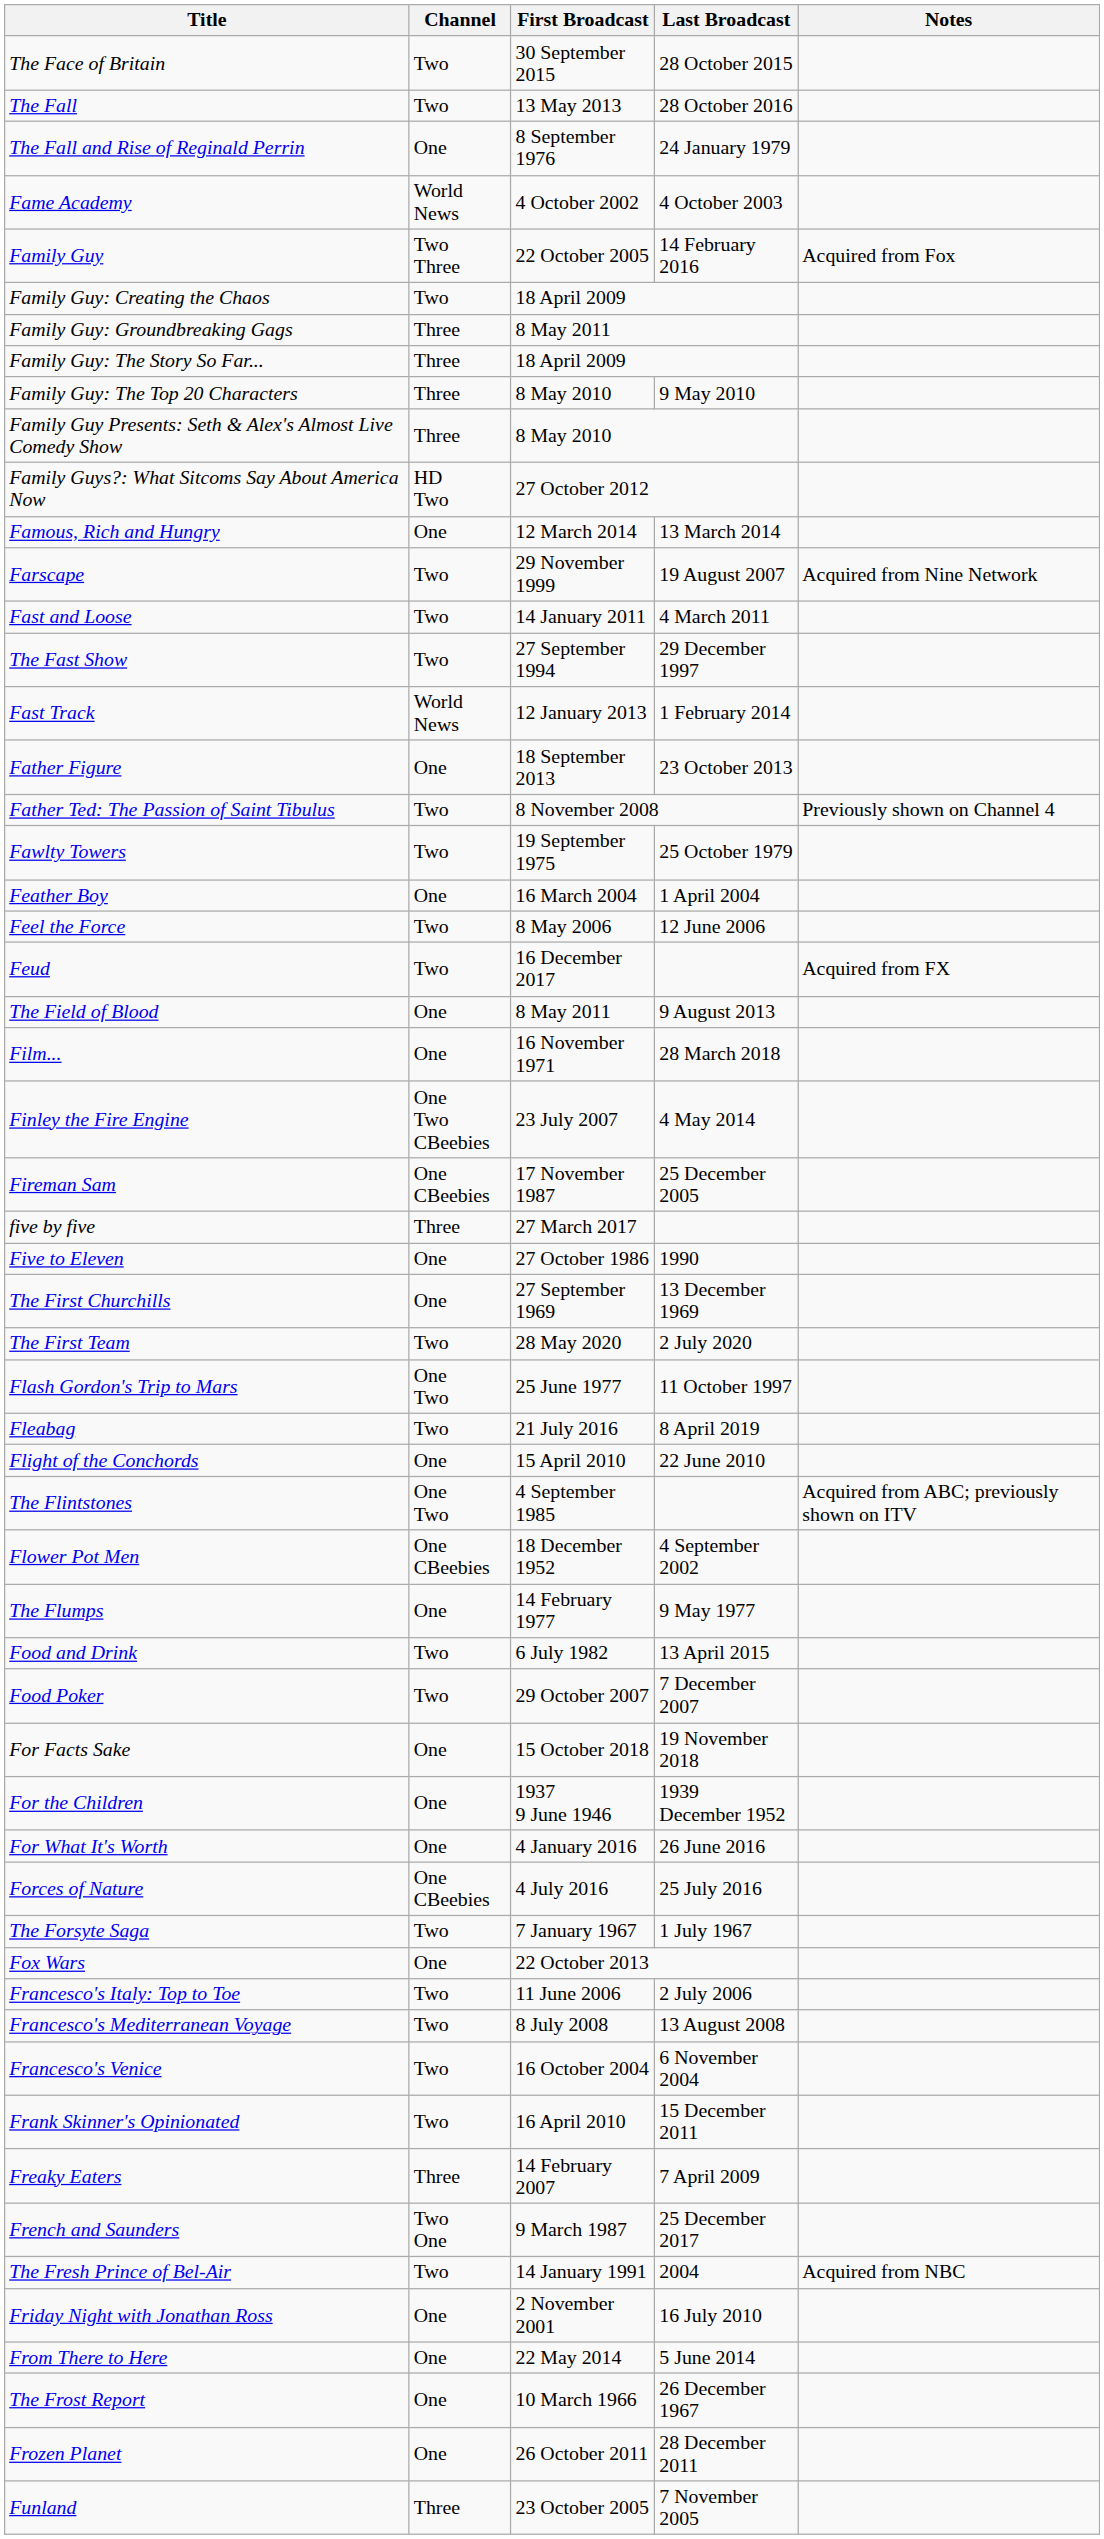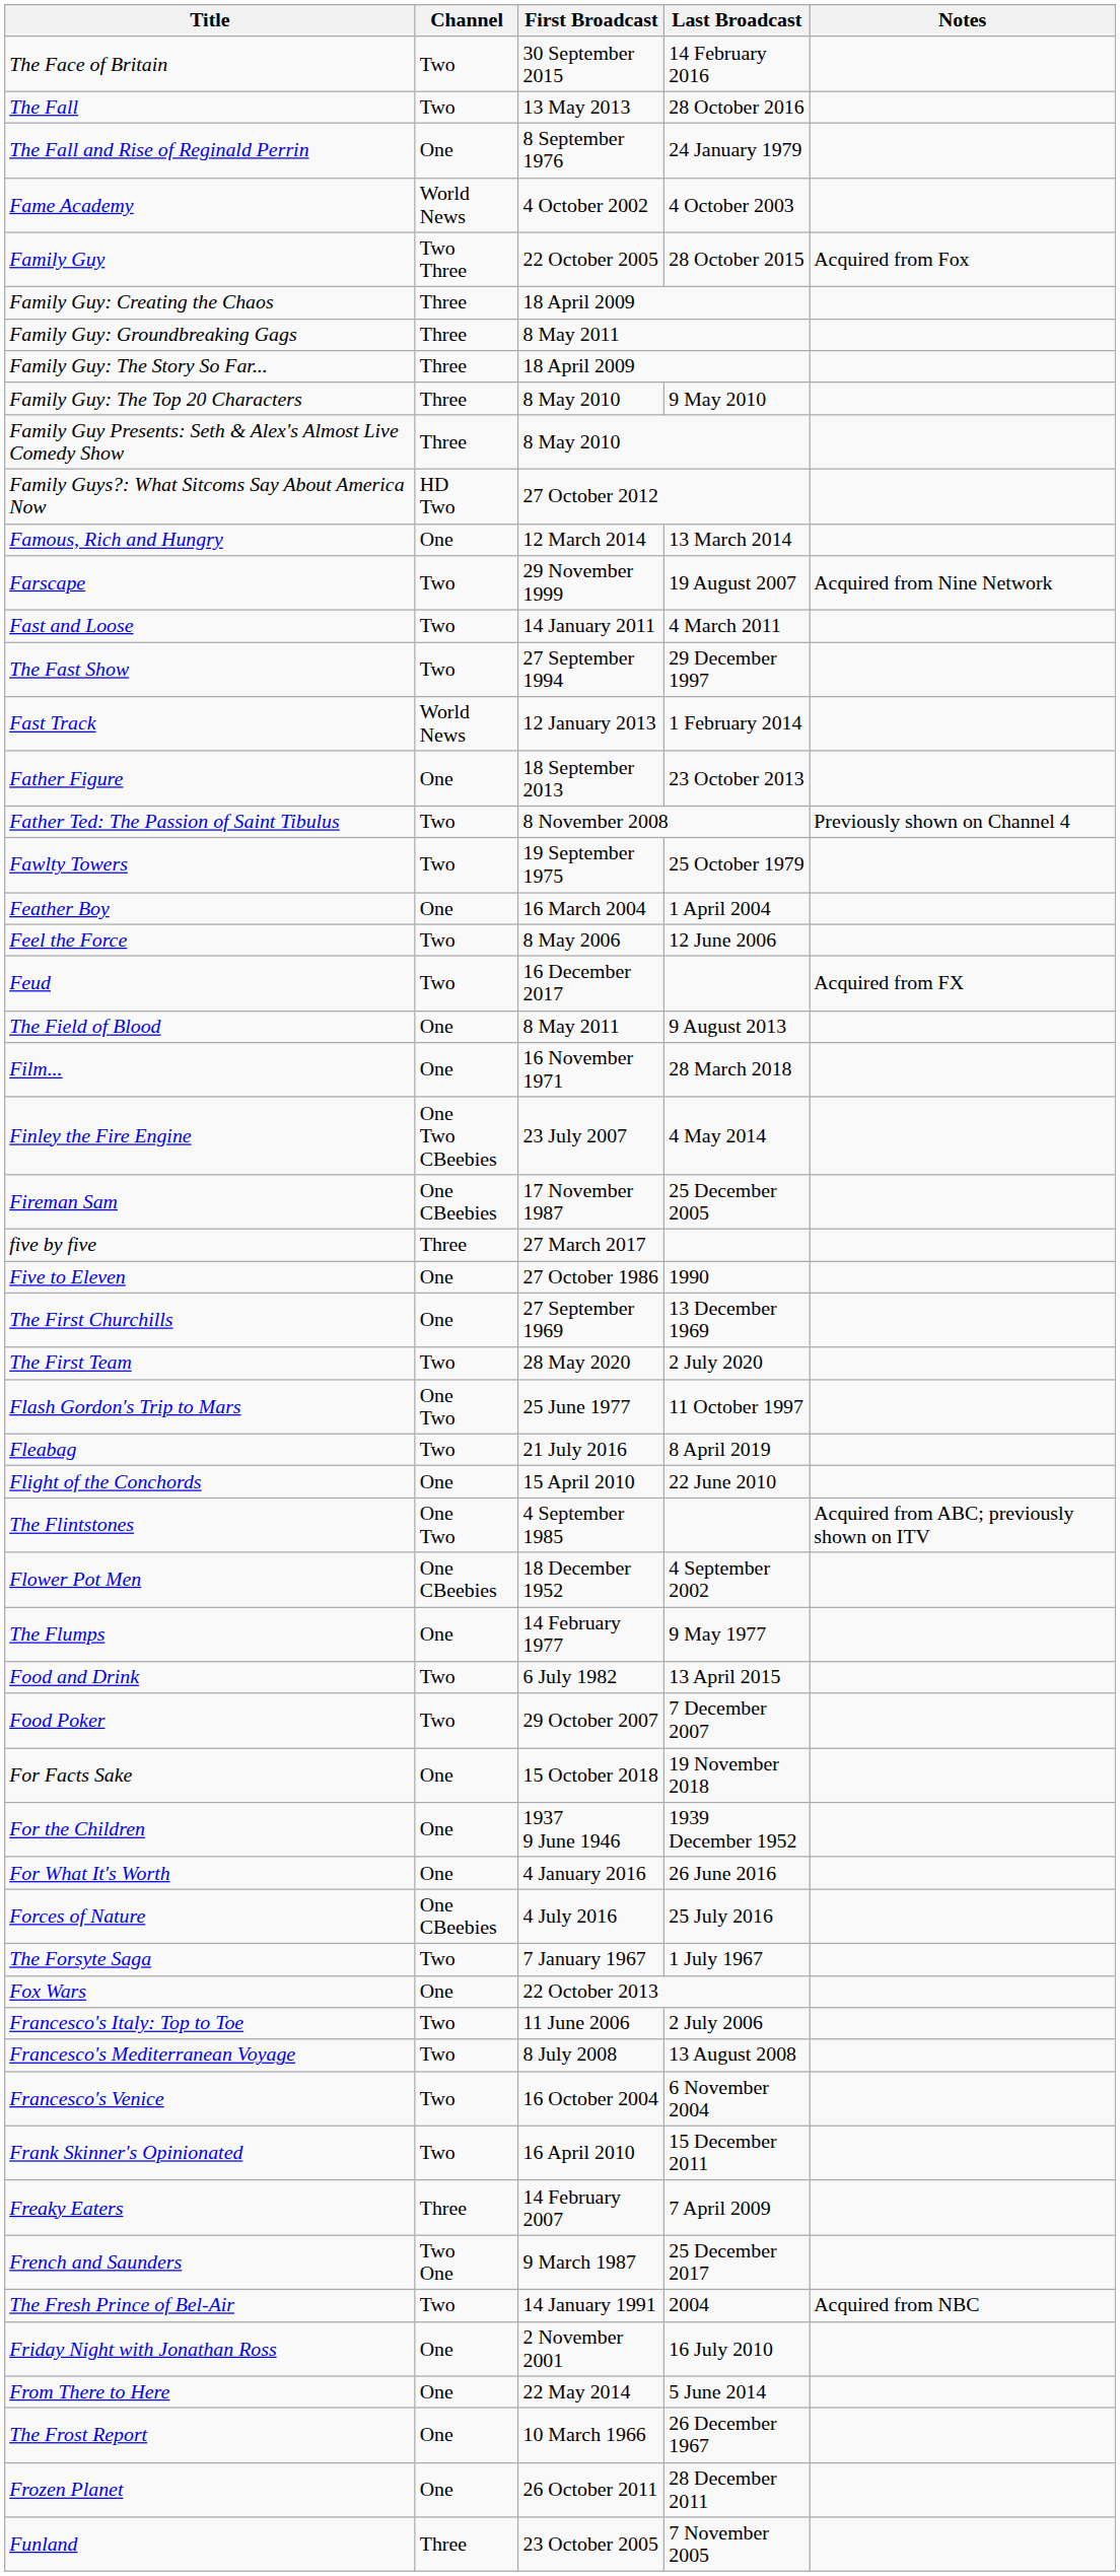 <table class="wikitable plainrowheaders sortable" style="width:100%;">
 <tr>
 <th scope=col>Title</th>
 <th scope=col>Channel</th>
 <th scope=col>First Broadcast</th>
 <th scope=col>Last Broadcast</th>
 <th scope=col>Notes</th>
 </tr>
 <tr>
 <td><em>The Face of Britain</em></td>
 <td>Two</td>
 <td>30 September 2015</td>
-<td>28 October 2015</td>
+<td>14 February 2016</td>
 <td></td>
 </tr>
 <tr>
 <td><em><a href='#'>The Fall</a></em></td>
 <td>Two</td>
 <td>13 May 2013</td>
 <td>28 October 2016</td>
 <td></td>
 </tr>
 <tr>
 <td><em><a href='#'>The Fall and Rise of Reginald Perrin</a></em></td>
 <td>One</td>
 <td>8 September 1976</td>
 <td>24 January 1979</td>
 <td></td>
 </tr>
 <tr>
 <td><em><a href='#'>Fame Academy</a></em></td>
 <td>World News</td>
 <td>4 October 2002</td>
 <td>4 October 2003</td>
 <td></td>
 </tr>
 <tr>
 <td><em><a href='#'>Family Guy</a></em></td>
 <td>Two  <br> Three </td>
 <td>22 October 2005</td>
-<td>14 February 2016</td>
+<td>28 October 2015</td>
 <td>Acquired from Fox</td>
 </tr>
 <tr>
 <td><em>Family Guy: Creating the Chaos</em></td>
-<td>Two</td>
+<td>Three</td>
 <td colspan="2">18 April 2009</td>
 <td></td>
 </tr>
 <tr>
 <td><em>Family Guy: Groundbreaking Gags</em></td>
 <td>Three</td>
 <td colspan="2">8 May 2011</td>
 <td></td>
 </tr>
 <tr>
 <td><em>Family Guy: The Story So Far...</em></td>
 <td>Three</td>
 <td colspan="2">18 April 2009</td>
 <td></td>
 </tr>
 <tr>
 <td><em>Family Guy: The Top 20 Characters</em></td>
 <td>Three</td>
 <td>8 May 2010</td>
 <td>9 May 2010</td>
 <td></td>
 </tr>
 <tr>
 <td><em>Family Guy Presents: Seth & Alex's Almost Live Comedy Show</em></td>
 <td>Three</td>
 <td colspan="2">8 May 2010</td>
 <td></td>
 </tr>
 <tr>
 <td><em>Family Guys?: What Sitcoms Say About America Now</em></td>
 <td>HD <br> Two</td>
 <td colspan="2">27 October 2012</td>
 <td></td>
 </tr>
 <tr>
 <td><em><a href='#'>Famous, Rich and Hungry</a></em></td>
 <td>One</td>
 <td>12 March 2014</td>
 <td>13 March 2014</td>
 <td></td>
 </tr>
 <tr>
 <td><em><a href='#'>Farscape</a></em></td>
 <td>Two</td>
 <td>29 November 1999</td>
 <td>19 August 2007</td>
 <td>Acquired from Nine Network</td>
 </tr>
 <tr>
 <td><em><a href='#'>Fast and Loose</a></em></td>
 <td>Two</td>
 <td>14 January 2011</td>
 <td>4 March 2011</td>
 <td></td>
 </tr>
 <tr>
 <td><em><a href='#'>The Fast Show</a></em></td>
 <td>Two</td>
 <td>27 September 1994</td>
 <td>29 December 1997</td>
 <td></td>
 </tr>
 <tr>
 <td><em><a href='#'>Fast Track</a></em></td>
 <td>World News</td>
 <td>12 January 2013</td>
 <td>1 February 2014</td>
 <td></td>
 </tr>
 <tr>
 <td><em><a href='#'>Father Figure</a></em></td>
 <td>One</td>
 <td>18 September 2013</td>
 <td>23 October 2013</td>
 <td></td>
 </tr>
 <tr>
 <td><em><a href='#'>Father Ted: The Passion of Saint Tibulus</a></em></td>
 <td>Two</td>
 <td colspan="2">8 November 2008</td>
 <td>Previously shown on Channel 4</td>
 </tr>
 <tr>
 <td><em><a href='#'>Fawlty Towers</a></em></td>
 <td>Two</td>
 <td>19 September 1975</td>
 <td>25 October 1979</td>
 <td></td>
 </tr>
 <tr>
 <td><em><a href='#'>Feather Boy</a></em></td>
 <td>One</td>
 <td>16 March 2004</td>
 <td>1 April 2004</td>
 <td></td>
 </tr>
 <tr>
 <td><em><a href='#'>Feel the Force</a></em></td>
 <td>Two</td>
 <td>8 May 2006</td>
 <td>12 June 2006</td>
 <td></td>
 </tr>
 <tr>
 <td><em><a href='#'>Feud</a></em></td>
 <td>Two</td>
 <td>16 December 2017</td>
 <td></td>
 <td>Acquired from FX</td>
 </tr>
 <tr>
 <td><em><a href='#'>The Field of Blood</a></em></td>
 <td>One</td>
 <td>8 May 2011</td>
 <td>9 August 2013</td>
 <td></td>
 </tr>
 <tr>
 <td><em><a href='#'>Film...</a></em></td>
 <td>One</td>
 <td>16 November 1971</td>
 <td>28 March 2018</td>
 <td></td>
 </tr>
 <tr>
 <td><em><a href='#'>Finley the Fire Engine</a></em></td>
 <td>One <br> Two <br> CBeebies</td>
 <td>23 July 2007</td>
 <td>4 May 2014</td>
 <td></td>
 </tr>
 <tr>
 <td><em><a href='#'>Fireman Sam</a></em></td>
 <td>One  <br> CBeebies </td>
 <td>17 November 1987</td>
 <td>25 December 2005</td>
 <td></td>
 </tr>
 <tr>
 <td><em>five by five</em></td>
 <td>Three</td>
 <td>27 March 2017</td>
 <td></td>
 <td></td>
 </tr>
 <tr>
 <td><em><a href='#'>Five to Eleven</a></em></td>
 <td>One</td>
 <td>27 October 1986</td>
 <td>1990</td>
 <td></td>
 </tr>
 <tr>
 <td><em><a href='#'>The First Churchills</a></em></td>
 <td>One</td>
 <td>27 September 1969</td>
 <td>13 December 1969</td>
 <td></td>
 </tr>
 <tr>
 <td><em><a href='#'>The First Team</a></em></td>
 <td>Two</td>
 <td>28 May 2020</td>
 <td>2 July 2020</td>
 <td></td>
 </tr>
 <tr>
 <td><em><a href='#'>Flash Gordon's Trip to Mars</a></em></td>
 <td>One <br> Two</td>
 <td>25 June 1977</td>
 <td>11 October 1997</td>
 <td></td>
 </tr>
 <tr>
 <td><em><a href='#'>Fleabag</a></em></td>
 <td>Two</td>
 <td>21 July 2016</td>
 <td>8 April 2019</td>
 <td></td>
 </tr>
 <tr>
 <td><em><a href='#'>Flight of the Conchords</a></em></td>
 <td>One</td>
 <td>15 April 2010</td>
 <td>22 June 2010</td>
 <td></td>
 </tr>
 <tr>
 <td><em><a href='#'>The Flintstones</a></em></td>
 <td>One <br> Two</td>
 <td>4 September 1985</td>
 <td></td>
 <td>Acquired from ABC; previously shown on ITV</td>
 </tr>
 <tr>
 <td><em><a href='#'>Flower Pot Men</a></em></td>
 <td>One <br> CBeebies</td>
 <td>18 December 1952</td>
 <td>4 September 2002</td>
 <td></td>
 </tr>
 <tr>
 <td><em><a href='#'>The Flumps</a></em></td>
 <td>One</td>
 <td>14 February 1977</td>
 <td>9 May 1977</td>
 <td></td>
 </tr>
 <tr>
 <td><em><a href='#'>Food and Drink</a></em></td>
 <td>Two</td>
 <td>6 July 1982</td>
 <td>13 April 2015</td>
 <td></td>
 </tr>
 <tr>
 <td><em><a href='#'>Food Poker</a></em></td>
 <td>Two</td>
 <td>29 October 2007</td>
 <td>7 December 2007</td>
 <td></td>
 </tr>
 <tr>
 <td><em>For Facts Sake</em></td>
 <td>One</td>
 <td>15 October 2018</td>
 <td>19 November 2018</td>
 <td></td>
 </tr>
 <tr>
 <td><em><a href='#'>For the Children</a></em></td>
 <td>One</td>
 <td>1937 <br> 9 June 1946</td>
 <td>1939 <br> December 1952</td>
 <td></td>
 </tr>
 <tr>
 <td><em><a href='#'>For What It's Worth</a></em></td>
 <td>One</td>
 <td>4 January 2016</td>
 <td>26 June 2016</td>
 <td></td>
 </tr>
 <tr>
 <td><em><a href='#'>Forces of Nature</a></em></td>
 <td>One  <br> CBeebies </td>
 <td>4 July 2016</td>
 <td>25 July 2016</td>
 <td></td>
 </tr>
 <tr>
 <td><em><a href='#'>The Forsyte Saga</a></em></td>
 <td>Two</td>
 <td>7 January 1967</td>
 <td>1 July 1967</td>
 <td></td>
 </tr>
 <tr>
 <td><em><a href='#'>Fox Wars</a></em></td>
 <td>One</td>
 <td colspan="2">22 October 2013</td>
 <td></td>
 </tr>
 <tr>
 <td><em><a href='#'>Francesco's Italy: Top to Toe</a></em></td>
 <td>Two</td>
 <td>11 June 2006</td>
 <td>2 July 2006</td>
 <td></td>
 </tr>
 <tr>
 <td><em><a href='#'>Francesco's Mediterranean Voyage</a></em></td>
 <td>Two</td>
 <td>8 July 2008</td>
 <td>13 August 2008</td>
 <td></td>
 </tr>
 <tr>
 <td><em><a href='#'>Francesco's Venice</a></em></td>
 <td>Two</td>
 <td>16 October 2004</td>
 <td>6 November 2004</td>
 <td></td>
 </tr>
 <tr>
 <td><em><a href='#'>Frank Skinner's Opinionated</a></em></td>
 <td>Two</td>
 <td>16 April 2010</td>
 <td>15 December 2011</td>
 <td></td>
 </tr>
 <tr>
 <td><em><a href='#'>Freaky Eaters</a></em></td>
 <td>Three</td>
 <td>14 February 2007</td>
 <td>7 April 2009</td>
 <td></td>
 </tr>
 <tr>
 <td><em><a href='#'>French and Saunders</a></em></td>
 <td>Two  <br> One </td>
 <td>9 March 1987</td>
 <td>25 December 2017</td>
 <td></td>
 </tr>
 <tr>
 <td><em><a href='#'>The Fresh Prince of Bel-Air</a></em></td>
 <td>Two</td>
 <td>14 January 1991</td>
 <td>2004</td>
 <td>Acquired from NBC</td>
 </tr>
 <tr>
 <td><em><a href='#'>Friday Night with Jonathan Ross</a></em></td>
 <td>One</td>
 <td>2 November 2001</td>
 <td>16 July 2010</td>
 <td></td>
 </tr>
 <tr>
 <td><em><a href='#'>From There to Here</a></em></td>
 <td>One</td>
 <td>22 May 2014</td>
 <td>5 June 2014</td>
 <td></td>
 </tr>
 <tr>
 <td><em><a href='#'>The Frost Report</a></em></td>
 <td>One</td>
 <td>10 March 1966</td>
 <td>26 December 1967</td>
 <td></td>
 </tr>
 <tr>
 <td><em><a href='#'>Frozen Planet</a></em></td>
 <td>One</td>
 <td>26 October 2011</td>
 <td>28 December 2011</td>
 <td></td>
 </tr>
 <tr>
 <td><em><a href='#'>Funland</a></em></td>
 <td>Three</td>
 <td>23 October 2005</td>
 <td>7 November 2005</td>
 <td></td>
 </tr>
 </table>
